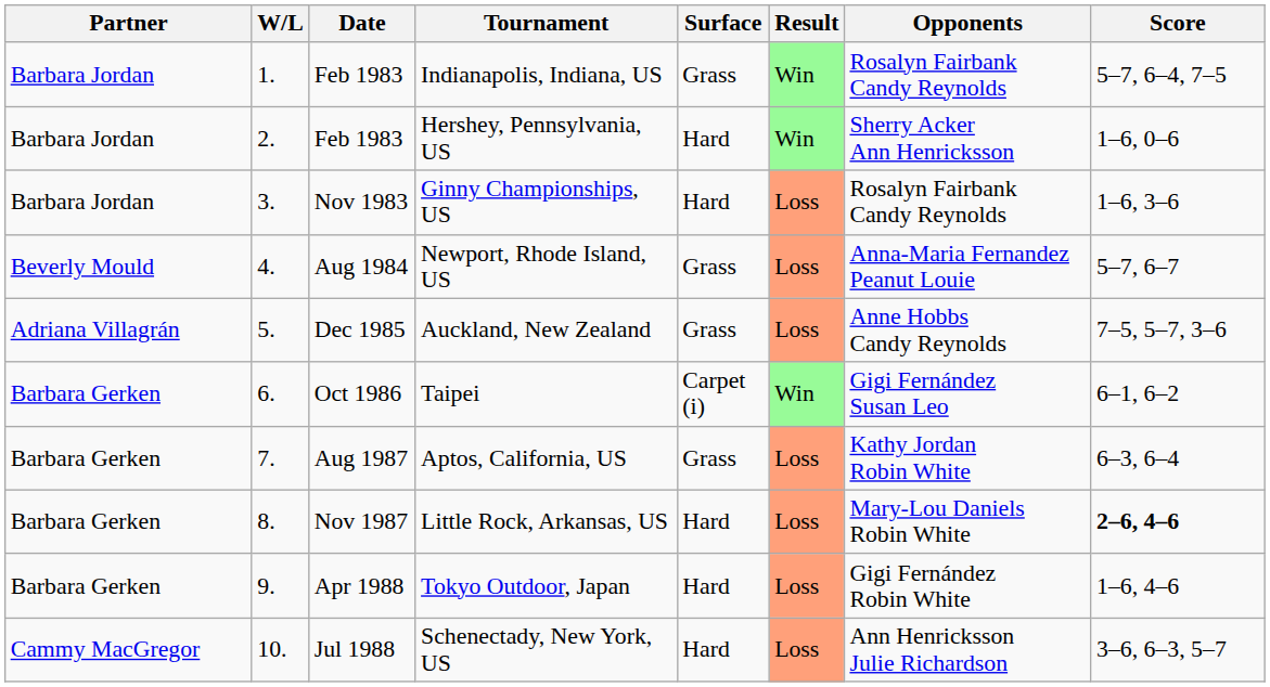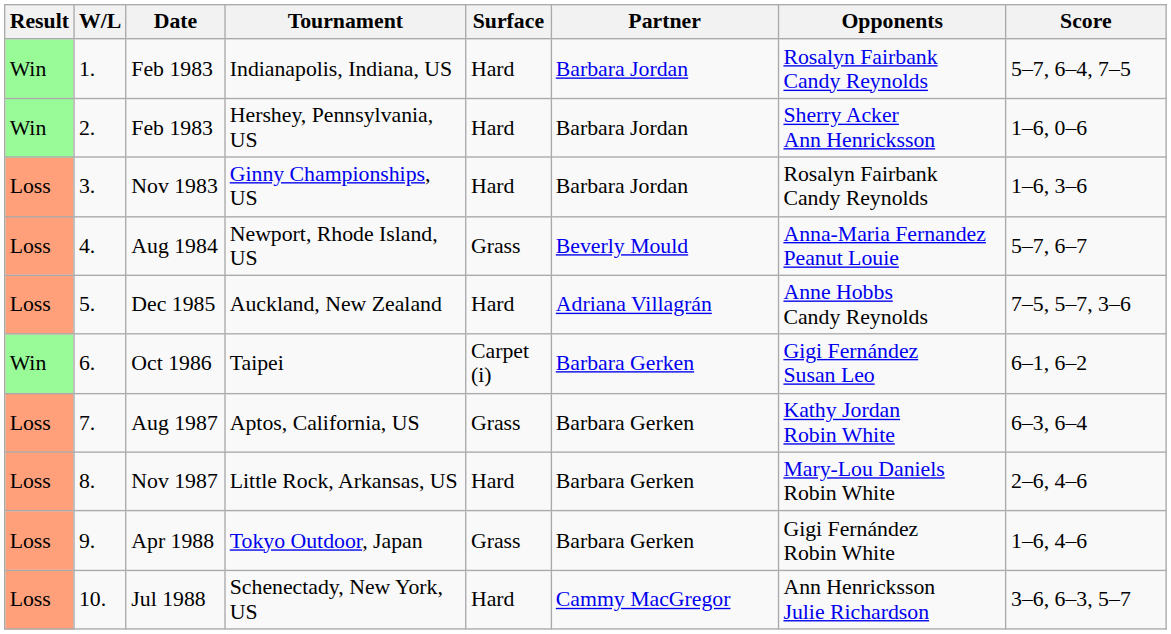 <table class="sortable wikitable">
 <tr>
-<th style="width:160px">Partner</th>
+<th style="width:40px">Result</th>
 <th style="width:30px" class="unsortable">W/L</th>
 <th style="width:65px">Date</th>
 <th style="width:170px">Tournament</th>
 <th style="width:55px">Surface</th>
-<th style="width:40px">Result</th>
+<th style="width:160px">Partner</th>
 <th style="width:160px">Opponents</th>
 <th style="width:110px" class="unsortable">Score</th>
 </tr>
 <tr>
-<td> <a href='#'>Barbara Jordan</a></td>
+<td style="background:#98fb98;">Win</td>
 <td>1.</td>
 <td>Feb 1983</td>
 <td>Indianapolis, Indiana, US</td>
-<td>Grass</td>
-<td style="background:#98fb98;">Win</td>
+<td>Hard</td>
+<td> <a href='#'>Barbara Jordan</a></td>
 <td> <a href='#'>Rosalyn Fairbank</a> <br>  <a href='#'>Candy Reynolds</a></td>
 <td>5–7, 6–4, 7–5</td>
 </tr>
 <tr>
-<td> Barbara Jordan</td>
+<td style="background:#98fb98;">Win</td>
 <td>2.</td>
 <td>Feb 1983</td>
 <td>Hershey, Pennsylvania, US</td>
 <td>Hard</td>
-<td style="background:#98fb98;">Win</td>
+<td> Barbara Jordan</td>
 <td> <a href='#'>Sherry Acker</a> <br>  <a href='#'>Ann Henricksson</a></td>
 <td>1–6, 0–6</td>
 </tr>
 <tr>
-<td> Barbara Jordan</td>
+<td style="background:#ffa07a;">Loss</td>
 <td>3.</td>
 <td>Nov 1983</td>
 <td><a href='#'>Ginny Championships</a>, US</td>
 <td>Hard</td>
-<td style="background:#ffa07a;">Loss</td>
+<td> Barbara Jordan</td>
 <td> Rosalyn Fairbank <br>  Candy Reynolds</td>
 <td>1–6, 3–6</td>
 </tr>
 <tr>
-<td> <a href='#'>Beverly Mould</a></td>
+<td style="background:#ffa07a;">Loss</td>
 <td>4.</td>
 <td>Aug 1984</td>
 <td>Newport, Rhode Island, US</td>
 <td>Grass</td>
-<td style="background:#ffa07a;">Loss</td>
+<td> <a href='#'>Beverly Mould</a></td>
 <td> <a href='#'>Anna-Maria Fernandez</a> <br>  <a href='#'>Peanut Louie</a></td>
 <td>5–7, 6–7</td>
 </tr>
 <tr>
-<td> <a href='#'>Adriana Villagrán</a></td>
+<td style="background:#ffa07a;">Loss</td>
 <td>5.</td>
 <td>Dec 1985</td>
 <td>Auckland, New Zealand</td>
-<td>Grass</td>
-<td style="background:#ffa07a;">Loss</td>
+<td>Hard</td>
+<td> <a href='#'>Adriana Villagrán</a></td>
 <td> <a href='#'>Anne Hobbs</a> <br>  Candy Reynolds</td>
 <td>7–5, 5–7, 3–6</td>
 </tr>
 <tr>
-<td> <a href='#'>Barbara Gerken</a></td>
+<td style="background:#98fb98;">Win</td>
 <td>6.</td>
 <td>Oct 1986</td>
 <td>Taipei</td>
 <td>Carpet (i)</td>
-<td style="background:#98fb98;">Win</td>
+<td> <a href='#'>Barbara Gerken</a></td>
 <td> <a href='#'>Gigi Fernández</a> <br>  <a href='#'>Susan Leo</a></td>
 <td>6–1, 6–2</td>
 </tr>
 <tr bgcolor=>
-<td> Barbara Gerken</td>
+<td style="background:#ffa07a;">Loss</td>
 <td>7.</td>
 <td>Aug 1987</td>
 <td>Aptos, California, US</td>
 <td>Grass</td>
-<td style="background:#ffa07a;">Loss</td>
+<td> Barbara Gerken</td>
 <td> <a href='#'>Kathy Jordan</a> <br>  <a href='#'>Robin White</a></td>
 <td>6–3, 6–4</td>
 </tr>
 <tr>
-<td> Barbara Gerken</td>
+<td style="background:#ffa07a;">Loss</td>
 <td>8.</td>
 <td>Nov 1987</td>
 <td>Little Rock, Arkansas, US</td>
 <td>Hard</td>
-<td style="background:#ffa07a;">Loss</td>
+<td> Barbara Gerken</td>
 <td> <a href='#'>Mary-Lou Daniels</a> <br>  Robin White</td>
-<td><strong>2–6, 4–6</strong></td>
+<td>2–6, 4–6</td>
 </tr>
 <tr>
-<td> Barbara Gerken</td>
+<td style="background:#ffa07a;">Loss</td>
 <td>9.</td>
 <td>Apr 1988</td>
 <td><a href='#'>Tokyo Outdoor</a>, Japan</td>
-<td>Hard</td>
-<td style="background:#ffa07a;">Loss</td>
+<td>Grass</td>
+<td> Barbara Gerken</td>
 <td> Gigi Fernández <br>  Robin White</td>
 <td>1–6, 4–6</td>
 </tr>
 <tr>
-<td> <a href='#'>Cammy MacGregor</a></td>
+<td style="background:#ffa07a;">Loss</td>
 <td>10.</td>
 <td>Jul 1988</td>
 <td>Schenectady, New York, US</td>
 <td>Hard</td>
-<td style="background:#ffa07a;">Loss</td>
+<td> <a href='#'>Cammy MacGregor</a></td>
 <td> Ann Henricksson <br>  <a href='#'>Julie Richardson</a></td>
 <td>3–6, 6–3, 5–7</td>
 </tr>
 </table>
